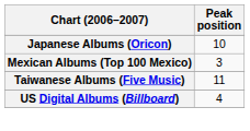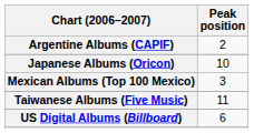 <table class="wikitable sortable plainrowheaders" style="text-align:center">
 <tr>
 <th scope="col">Chart (2006–2007)</th>
 <th scope="col">Peak<br>position</th>
+</tr>
+<tr>
+<th scope="row">Argentine Albums (<a href='#'>CAPIF</a>)</th>
+<td style="text-align:center;">2</td>
 </tr>
 <tr>
 </tr>
 <tr>
 </tr>
 <tr>
 </tr>
 <tr>
 </tr>
 <tr>
 </tr>
 <tr>
 </tr>
 <tr>
 </tr>
 <tr>
 </tr>
 <tr>
 </tr>
 <tr>
 </tr>
 <tr>
 </tr>
 <tr>
 </tr>
 <tr>
 <th scope="row">Japanese Albums (<a href='#'>Oricon</a>)</th>
 <td>10</td>
 </tr>
 <tr>
 <th scope="row">Mexican Albums (Top 100 Mexico)</th>
 <td>3</td>
 </tr>
 <tr>
 </tr>
 <tr>
 </tr>
 <tr>
 </tr>
 <tr>
 </tr>
 <tr>
 </tr>
 <tr>
 <th scope="row">Taiwanese Albums (<a href='#'>Five Music</a>)</th>
 <td>11</td>
 </tr>
 <tr>
 </tr>
 <tr>
 </tr>
 <tr>
 </tr>
 <tr>
 <th scope="row">US <a href='#'>Digital Albums</a> (<em><a href='#'>Billboard</a></em>)</th>
-<td>4</td>
+<td>6</td>
 </tr>
 <tr>
 </tr>
 <tr>
 </tr>
 </table>
